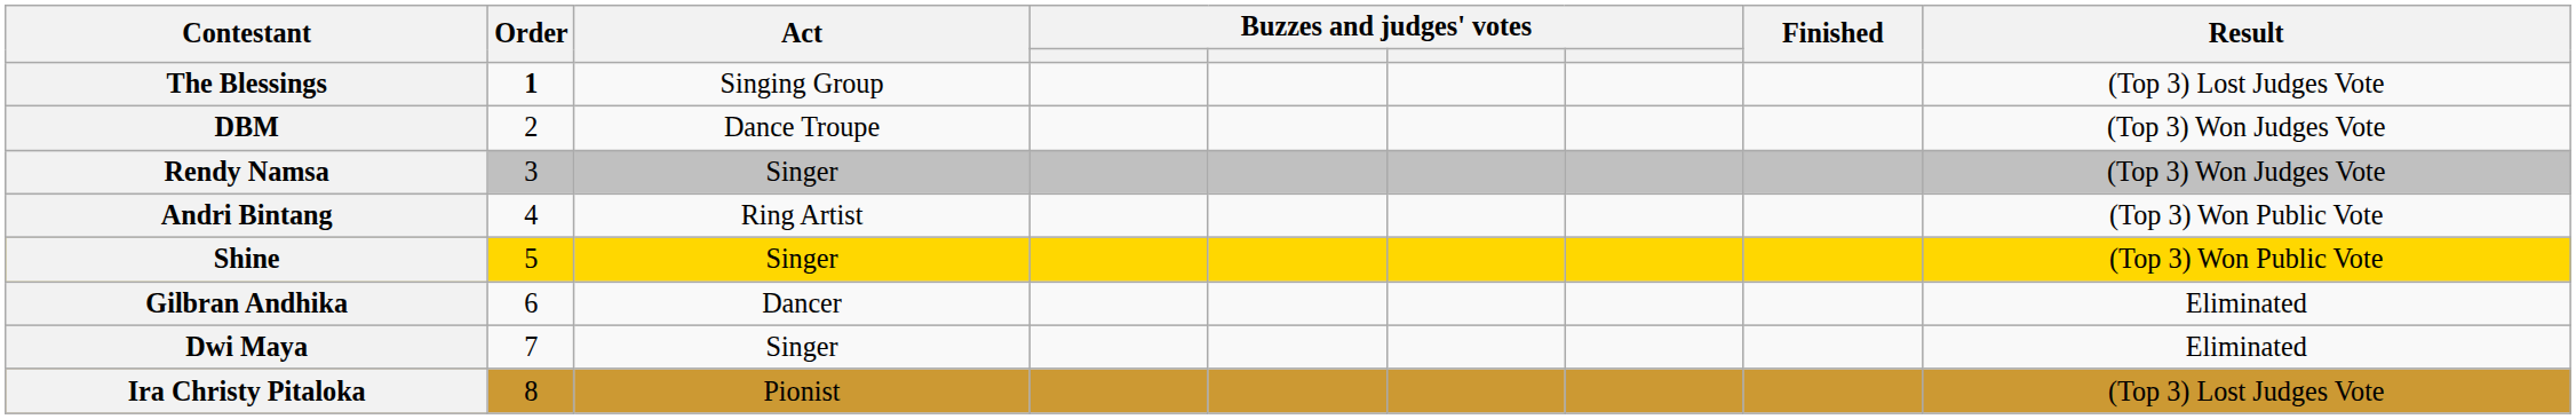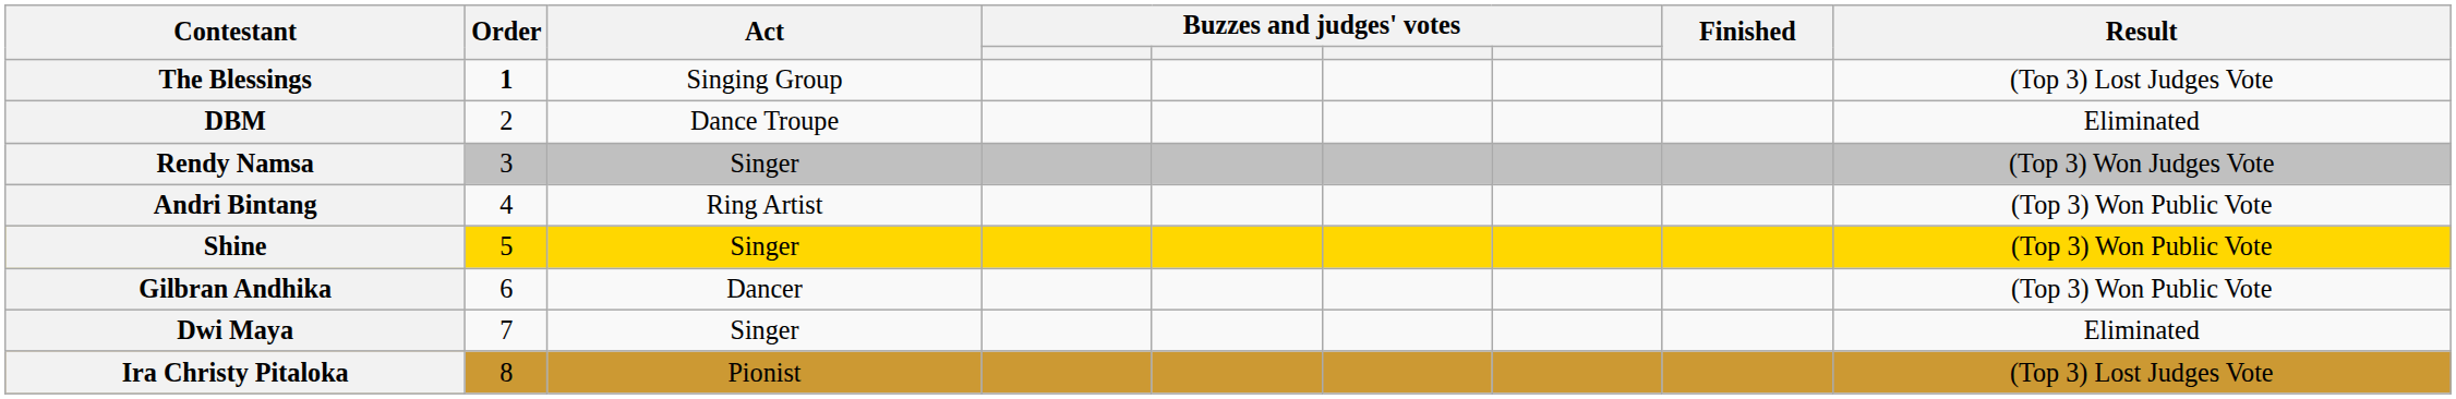 <table class="wikitable plainrowheaders sortable" style="text-align:center;">
 <tr>
 <th scope="col" rowspan="2" class="unsortable" style="width:17em;">Contestant</th>
 <th scope="col" rowspan="2" style="width:1em;">Order</th>
 <th scope="col" rowspan="2" class="unsortable" style="width:16em;">Act</th>
 <th colspan="4">Buzzes and judges' votes</th>
 <th scope="col" rowspan="2" style="width:6em;">Finished</th>
 <th scope="col" rowspan="2" style="width:23em;">Result</th>
 </tr>
 <tr>
 <th scope="col" style="width:6em;"></th>
 <th scope="col" style="width:6em;"></th>
 <th scope="col" style="width:6em;"></th>
 <th scope="col" style="width:6em;"></th>
 </tr>
 <tr>
 <th scope="row">The Blessings</th>
 <td><strong>1</strong></td>
 <td>Singing Group</td>
 <td></td>
 <td></td>
 <td></td>
 <td></td>
 <td></td>
 <td>(Top 3) Lost Judges Vote</td>
 </tr>
 <tr>
 <th scope="row">DBM</th>
 <td>2</td>
 <td>Dance Troupe</td>
 <td></td>
 <td></td>
 <td></td>
 <td></td>
 <td></td>
-<td>(Top 3) Won Judges Vote</td>
+<td>Eliminated</td>
 </tr>
 <tr bgcolor=silver>
 <th scope="row">Rendy Namsa</th>
 <td>3</td>
 <td>Singer</td>
 <td></td>
 <td></td>
 <td></td>
 <td></td>
 <td></td>
 <td>(Top 3) Won Judges Vote</td>
 </tr>
 <tr>
 <th scope="row">Andri Bintang</th>
 <td>4</td>
 <td>Ring Artist</td>
 <td></td>
 <td></td>
 <td></td>
 <td></td>
 <td></td>
 <td>(Top 3) Won Public Vote</td>
 </tr>
 <tr bgcolor=gold>
 <th scope="row">Shine</th>
 <td>5</td>
 <td>Singer</td>
 <td></td>
 <td></td>
 <td></td>
 <td></td>
 <td></td>
 <td>(Top 3) Won Public Vote</td>
 </tr>
 <tr>
 <th scope="row">Gilbran Andhika</th>
 <td>6</td>
 <td>Dancer</td>
 <td></td>
 <td></td>
 <td></td>
 <td></td>
 <td></td>
-<td>Eliminated</td>
+<td>(Top 3) Won Public Vote</td>
 </tr>
 <tr>
 <th scope="row">Dwi Maya</th>
 <td>7</td>
 <td>Singer</td>
 <td></td>
 <td></td>
 <td></td>
 <td></td>
 <td></td>
 <td>Eliminated</td>
 </tr>
 <tr bgcolor=#cc9933>
 <th scope="row">Ira Christy Pitaloka</th>
 <td>8</td>
 <td>Pionist</td>
 <td></td>
 <td></td>
 <td></td>
 <td></td>
 <td></td>
 <td>(Top 3) Lost Judges Vote</td>
 </tr>
 </table>
